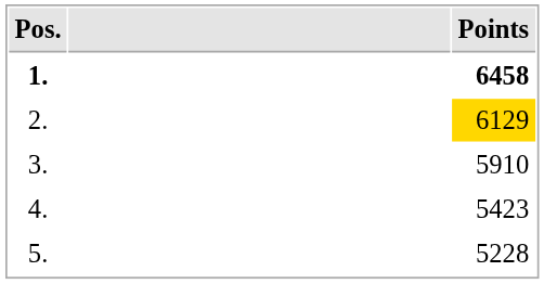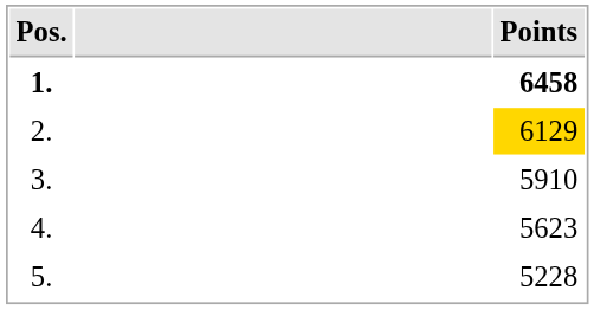 <table cellspacing="1" cellpadding="3" style="border:1px solid #AAAAAA;font-size:90%">
 <tr bgcolor="#E4E4E4">
 <th style="border-bottom:1px solid #AAAAAA" width=10>Pos.</th>
 <th style="border-bottom:1px solid #AAAAAA" width=200></th>
 <th style="border-bottom:1px solid #AAAAAA" width=20>Points</th>
 </tr>
 <tr>
 <td align="center"><strong>1.</strong></td>
 <td><strong></strong></td>
 <td align="right"><strong>6458</strong></td>
 </tr>
 <tr>
 <td align="center">2.</td>
 <td></td>
 <td align="right" style="background: gold;">6129</td>
 </tr>
 <tr>
 <td align="center">3.</td>
 <td></td>
 <td align="right">5910</td>
 </tr>
 <tr>
 <td align="center">4.</td>
 <td></td>
-<td align="right">5423</td>
+<td align="right">5623</td>
 </tr>
 <tr>
 <td align="center">5.</td>
 <td></td>
 <td align="right">5228</td>
 </tr>
 </table>
